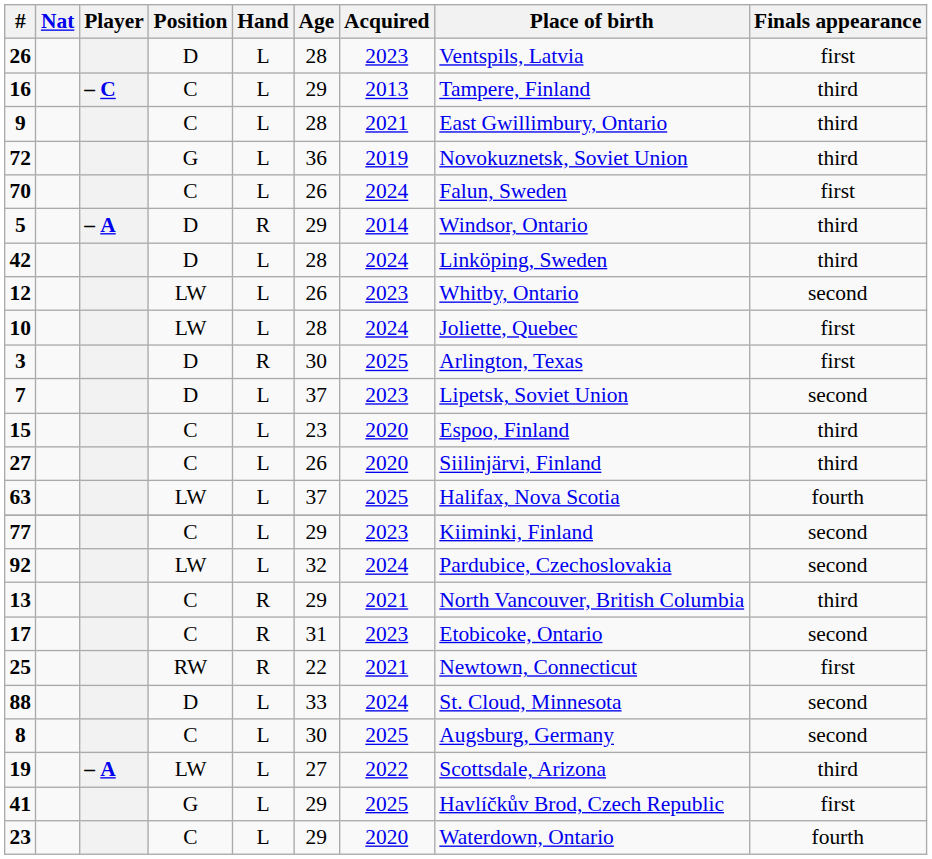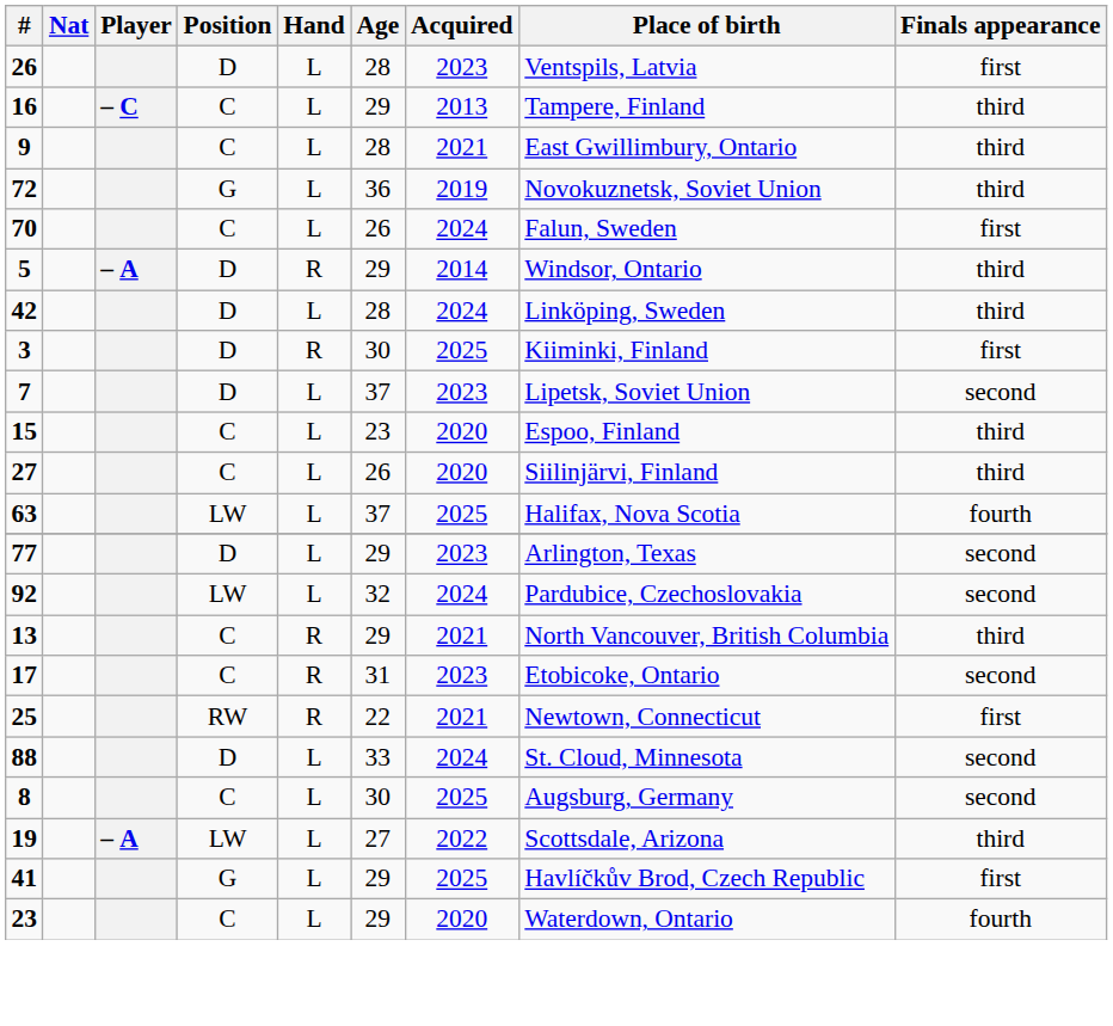 <table class="sortable wikitable plainrowheaders" style="text-align:center;">
 <tr style="background:#ddd;">
 <th>#</th>
 <th><a href='#'>Nat</a></th>
 <th>Player</th>
 <th>Position</th>
 <th>Hand</th>
 <th>Age</th>
 <th>Acquired</th>
 <th>Place of birth</th>
 <th>Finals appearance</th>
 </tr>
 <tr>
 <td><strong>26</strong></td>
 <td></td>
 <th scope="row" style="text-align:left;"></th>
 <td>D</td>
 <td>L</td>
 <td>28</td>
 <td><a href='#'>2023</a></td>
 <td style="text-align:left;"><a href='#'>Ventspils, Latvia</a></td>
 <td>first</td>
 </tr>
 <tr>
 <td><strong>16</strong></td>
 <td></td>
 <th scope="row" style="text-align:left;"> – <strong><a href='#'>C</a></strong></th>
 <td>C</td>
 <td>L</td>
 <td>29</td>
 <td><a href='#'>2013</a></td>
 <td style="text-align:left;"><a href='#'>Tampere, Finland</a></td>
 <td>third </td>
 </tr>
 <tr>
 <td><strong>9</strong></td>
 <td></td>
 <th scope="row" style="text-align:left;"></th>
 <td>C</td>
 <td>L</td>
 <td>28</td>
 <td><a href='#'>2021</a></td>
 <td style="text-align:left;"><a href='#'>East Gwillimbury, Ontario</a></td>
 <td>third </td>
 </tr>
 <tr>
 <td><strong>72</strong></td>
 <td></td>
 <th scope="row" style="text-align:left;"></th>
 <td>G</td>
 <td>L</td>
 <td>36</td>
 <td><a href='#'>2019</a></td>
 <td style="text-align:left;"><a href='#'>Novokuznetsk, Soviet Union</a></td>
 <td>third </td>
 </tr>
 <tr>
 <td><strong>70</strong></td>
 <td></td>
 <th scope="row" style="text-align:left;"></th>
 <td>C</td>
 <td>L</td>
 <td>26</td>
 <td><a href='#'>2024</a></td>
 <td style="text-align:left;"><a href='#'>Falun, Sweden</a></td>
 <td>first</td>
 </tr>
 <tr>
 <td><strong>5</strong></td>
 <td></td>
 <th scope="row" style="text-align:left;"> – <strong><a href='#'>A</a></strong></th>
 <td>D</td>
 <td>R</td>
 <td>29</td>
 <td><a href='#'>2014</a></td>
 <td style="text-align:left;"><a href='#'>Windsor, Ontario</a></td>
 <td>third </td>
 </tr>
 <tr>
 <td><strong>42</strong></td>
 <td></td>
 <th scope="row" style="text-align:left;"></th>
 <td>D</td>
 <td>L</td>
 <td>28</td>
 <td><a href='#'>2024</a></td>
 <td style="text-align:left;"><a href='#'>Linköping, Sweden</a></td>
 <td>third </td>
 </tr>
 <tr>
-<td><strong>12</strong></td>
-<td></td>
-<th scope="row" style="text-align:left;"></th>
-<td>LW</td>
-<td>L</td>
-<td>26</td>
-<td><a href='#'>2023</a></td>
-<td style="text-align:left;"><a href='#'>Whitby, Ontario</a></td>
-<td>second </td>
-</tr>
-<tr>
-<td><strong>10</strong></td>
-<td></td>
-<th scope="row" style="text-align:left;"></th>
-<td>LW</td>
-<td>L</td>
-<td>28</td>
-<td><a href='#'>2024</a></td>
-<td style="text-align:left;"><a href='#'>Joliette, Quebec</a></td>
-<td>first</td>
-</tr>
-<tr>
 <td><strong>3</strong></td>
 <td></td>
 <th scope="row" style="text-align:left;"></th>
 <td>D</td>
 <td>R</td>
 <td>30</td>
 <td><a href='#'>2025</a></td>
-<td style="text-align:left;"><a href='#'>Arlington, Texas</a></td>
+<td style="text-align:left;"><a href='#'>Kiiminki, Finland</a></td>
 <td>first</td>
 </tr>
 <tr>
 <td><strong>7</strong></td>
 <td></td>
 <th scope="row" style="text-align:left;"></th>
 <td>D</td>
 <td>L</td>
 <td>37</td>
 <td><a href='#'>2023</a></td>
 <td style="text-align:left;"><a href='#'>Lipetsk, Soviet Union</a></td>
 <td>second </td>
 </tr>
 <tr>
 <td><strong>15</strong></td>
 <td></td>
 <th scope="row" style="text-align:left;"></th>
 <td>C</td>
 <td>L</td>
 <td>23</td>
 <td><a href='#'>2020</a></td>
 <td style="text-align:left;"><a href='#'>Espoo, Finland</a></td>
 <td>third </td>
 </tr>
 <tr>
 <td><strong>27</strong></td>
 <td></td>
 <th scope="row" style="text-align:left;"></th>
 <td>C</td>
 <td>L</td>
 <td>26</td>
 <td><a href='#'>2020</a></td>
 <td style="text-align:left;"><a href='#'>Siilinjärvi, Finland</a></td>
 <td>third </td>
 </tr>
 <tr>
 <td><strong>63</strong></td>
 <td></td>
 <th scope="row" style="text-align:left;"></th>
 <td>LW</td>
 <td>L</td>
 <td>37</td>
 <td><a href='#'>2025</a></td>
 <td style="text-align:left;"><a href='#'>Halifax, Nova Scotia</a></td>
 <td>fourth </td>
 </tr>
 <tr>
 </tr>
 <tr>
 <td><strong>77</strong></td>
 <td></td>
 <th scope="row" style="text-align:left;"></th>
-<td>C</td>
+<td>D</td>
 <td>L</td>
 <td>29</td>
 <td><a href='#'>2023</a></td>
-<td style="text-align:left;"><a href='#'>Kiiminki, Finland</a></td>
+<td style="text-align:left;"><a href='#'>Arlington, Texas</a></td>
 <td>second </td>
 </tr>
 <tr>
 <td><strong>92</strong></td>
 <td></td>
 <th scope="row" style="text-align:left;"></th>
 <td>LW</td>
 <td>L</td>
 <td>32</td>
 <td><a href='#'>2024</a></td>
 <td style="text-align:left;"><a href='#'>Pardubice, Czechoslovakia</a></td>
 <td>second </td>
 </tr>
 <tr>
 <td><strong>13</strong></td>
 <td></td>
 <th scope="row" style="text-align:left;"></th>
 <td>C</td>
 <td>R</td>
 <td>29</td>
 <td><a href='#'>2021</a></td>
 <td style="text-align:left;"><a href='#'>North Vancouver, British Columbia</a></td>
 <td>third </td>
 </tr>
 <tr>
 <td><strong>17</strong></td>
 <td></td>
 <th scope="row" style="text-align:left;"></th>
 <td>C</td>
 <td>R</td>
 <td>31</td>
 <td><a href='#'>2023</a></td>
 <td style="text-align:left;"><a href='#'>Etobicoke, Ontario</a></td>
 <td>second </td>
 </tr>
 <tr>
 <td><strong>25</strong></td>
 <td></td>
 <th scope="row" style="text-align:left;"></th>
 <td>RW</td>
 <td>R</td>
 <td>22</td>
 <td><a href='#'>2021</a></td>
 <td style="text-align:left;"><a href='#'>Newtown, Connecticut</a></td>
 <td>first</td>
 </tr>
 <tr>
 <td><strong>88</strong></td>
 <td></td>
 <th scope="row" style="text-align:left;"></th>
 <td>D</td>
 <td>L</td>
 <td>33</td>
 <td><a href='#'>2024</a></td>
 <td style="text-align:left;"><a href='#'>St. Cloud, Minnesota</a></td>
 <td>second </td>
 </tr>
 <tr>
 <td><strong>8</strong></td>
 <td></td>
 <th scope="row" style="text-align:left;"></th>
 <td>C</td>
 <td>L</td>
 <td>30</td>
 <td><a href='#'>2025</a></td>
 <td style="text-align:left;"><a href='#'>Augsburg, Germany</a></td>
 <td>second </td>
 </tr>
 <tr>
 <td><strong>19</strong></td>
 <td></td>
 <th scope="row" style="text-align:left;"> – <strong><a href='#'>A</a></strong></th>
 <td>LW</td>
 <td>L</td>
 <td>27</td>
 <td><a href='#'>2022</a></td>
 <td style="text-align:left;"><a href='#'>Scottsdale, Arizona</a></td>
 <td>third </td>
 </tr>
 <tr>
 <td><strong>41</strong></td>
 <td></td>
 <th scope="row" style="text-align:left;"></th>
 <td>G</td>
 <td>L</td>
 <td>29</td>
 <td><a href='#'>2025</a></td>
 <td style="text-align:left;"><a href='#'>Havlíčkův Brod, Czech Republic</a></td>
 <td>first</td>
 </tr>
 <tr>
 <td><strong>23</strong></td>
 <td></td>
 <th scope="row" style="text-align:left;"></th>
 <td>C</td>
 <td>L</td>
 <td>29</td>
 <td><a href='#'>2020</a></td>
 <td style="text-align:left;"><a href='#'>Waterdown, Ontario</a></td>
 <td>fourth </td>
 </tr>
 </table>
